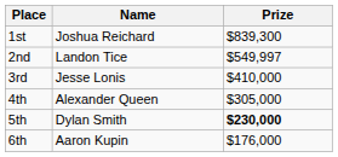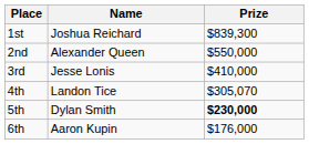 <table class="wikitable">
 <tr>
 <th style="width:50px;">Place</th>
 <th style="width:200px;">Name</th>
 <th style="width:125px;">Prize</th>
 </tr>
 <tr>
 <td>1st</td>
 <td> Joshua Reichard</td>
 <td>$839,300</td>
 </tr>
 <tr>
 <td>2nd</td>
-<td> Landon Tice</td>
-<td>$549,997</td>
+<td> Alexander Queen</td>
+<td>$550,000</td>
 </tr>
 <tr>
 <td>3rd</td>
 <td> Jesse Lonis</td>
 <td>$410,000</td>
 </tr>
 <tr>
 <td>4th</td>
-<td> Alexander Queen</td>
-<td>$305,000</td>
+<td> Landon Tice</td>
+<td>$305,070</td>
 </tr>
 <tr>
 <td>5th</td>
 <td> Dylan Smith</td>
 <td><strong>$230,000</strong></td>
 </tr>
 <tr>
 <td>6th</td>
 <td> Aaron Kupin</td>
 <td>$176,000</td>
 </tr>
 </table>
